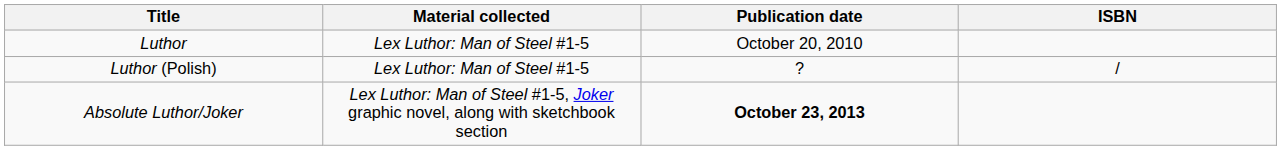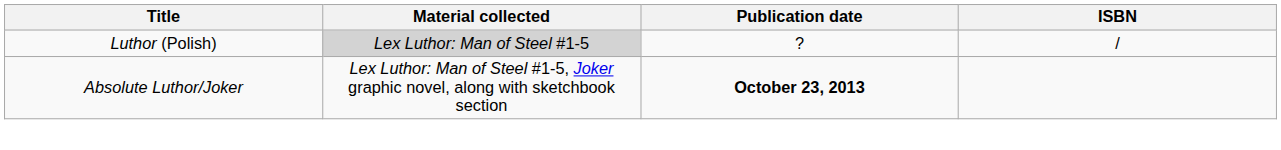 <table class="wikitable" style="text-align:center;">
 <tr>
 <th width=25%>Title</th>
 <th width=25%>Material collected</th>
 <th width=25%>Publication date</th>
 <th width=25%>ISBN</th>
 </tr>
 <tr>
-<td><em>Luthor</em></td>
-<td><em>Lex Luthor: Man of Steel</em> #1-5</td>
-<td>October 20, 2010</td>
-<td></td>
-</tr>
-<tr>
 <td><em>Luthor</em> (Polish)</td>
-<td><em>Lex Luthor: Man of Steel</em> #1-5</td>
+<td style="background: lightgrey;"><em>Lex Luthor: Man of Steel</em> #1-5</td>
 <td>?</td>
 <td>/</td>
 </tr>
 <tr>
 <td><em>Absolute Luthor/Joker</em></td>
 <td><em>Lex Luthor: Man of Steel</em> #1-5, <em><a href='#'>Joker</a></em> graphic novel, along with sketchbook section</td>
 <td><strong>October 23, 2013</strong></td>
 <td></td>
 </tr>
 </table>
